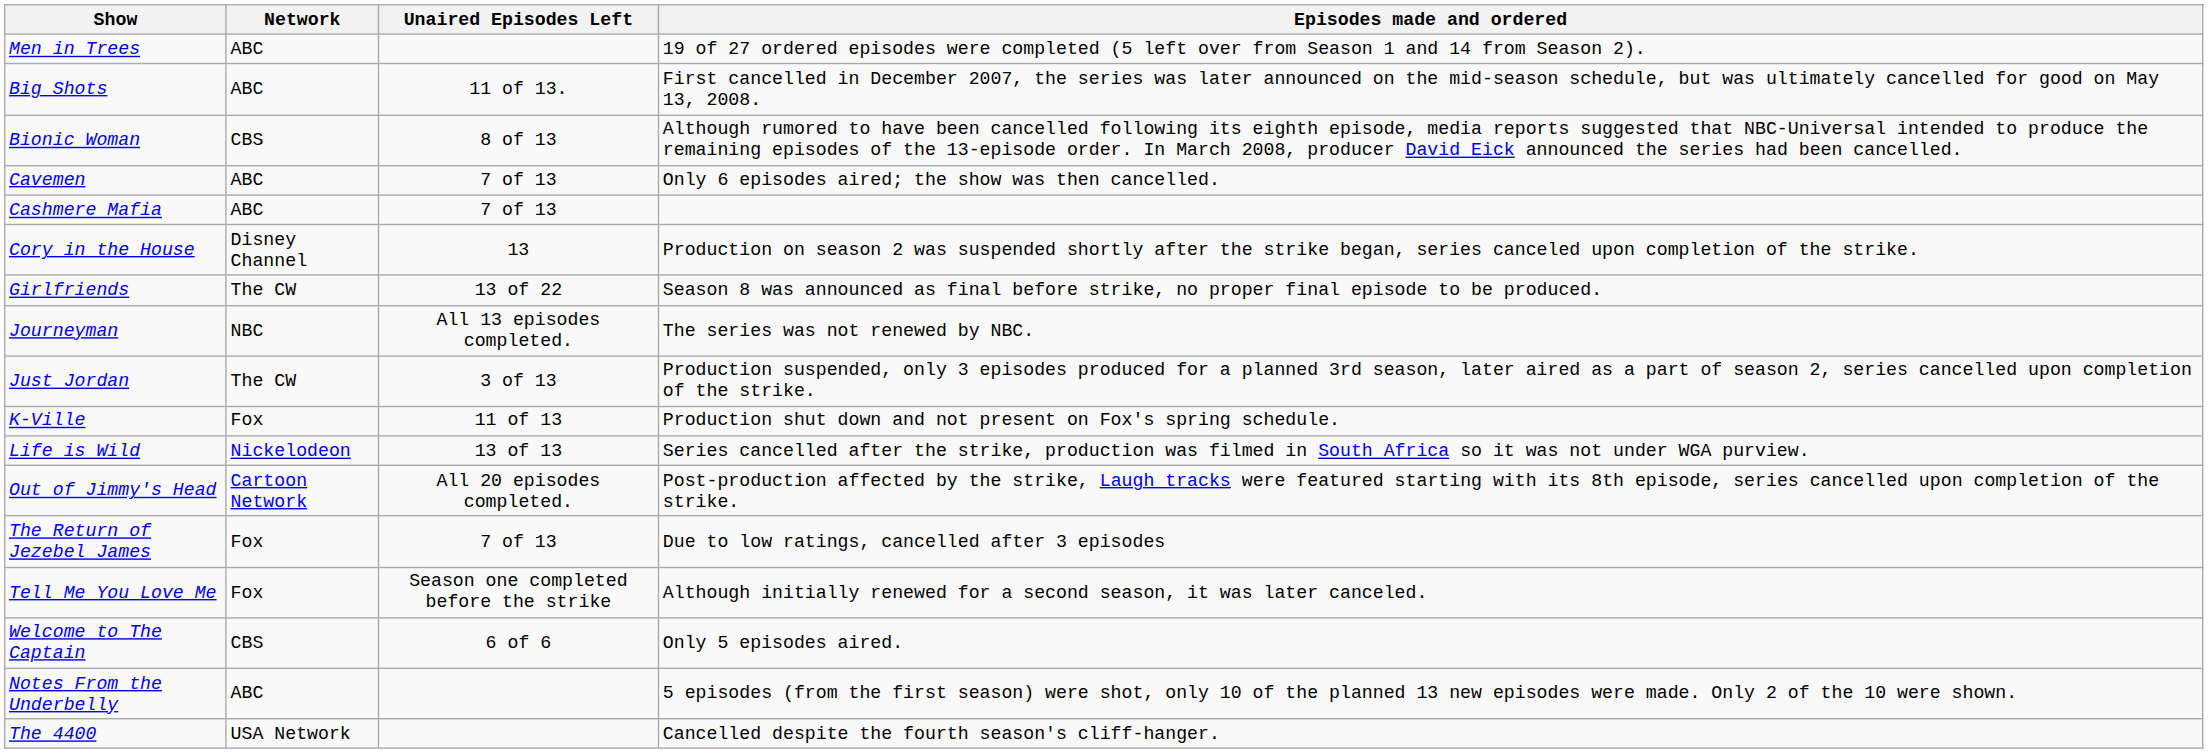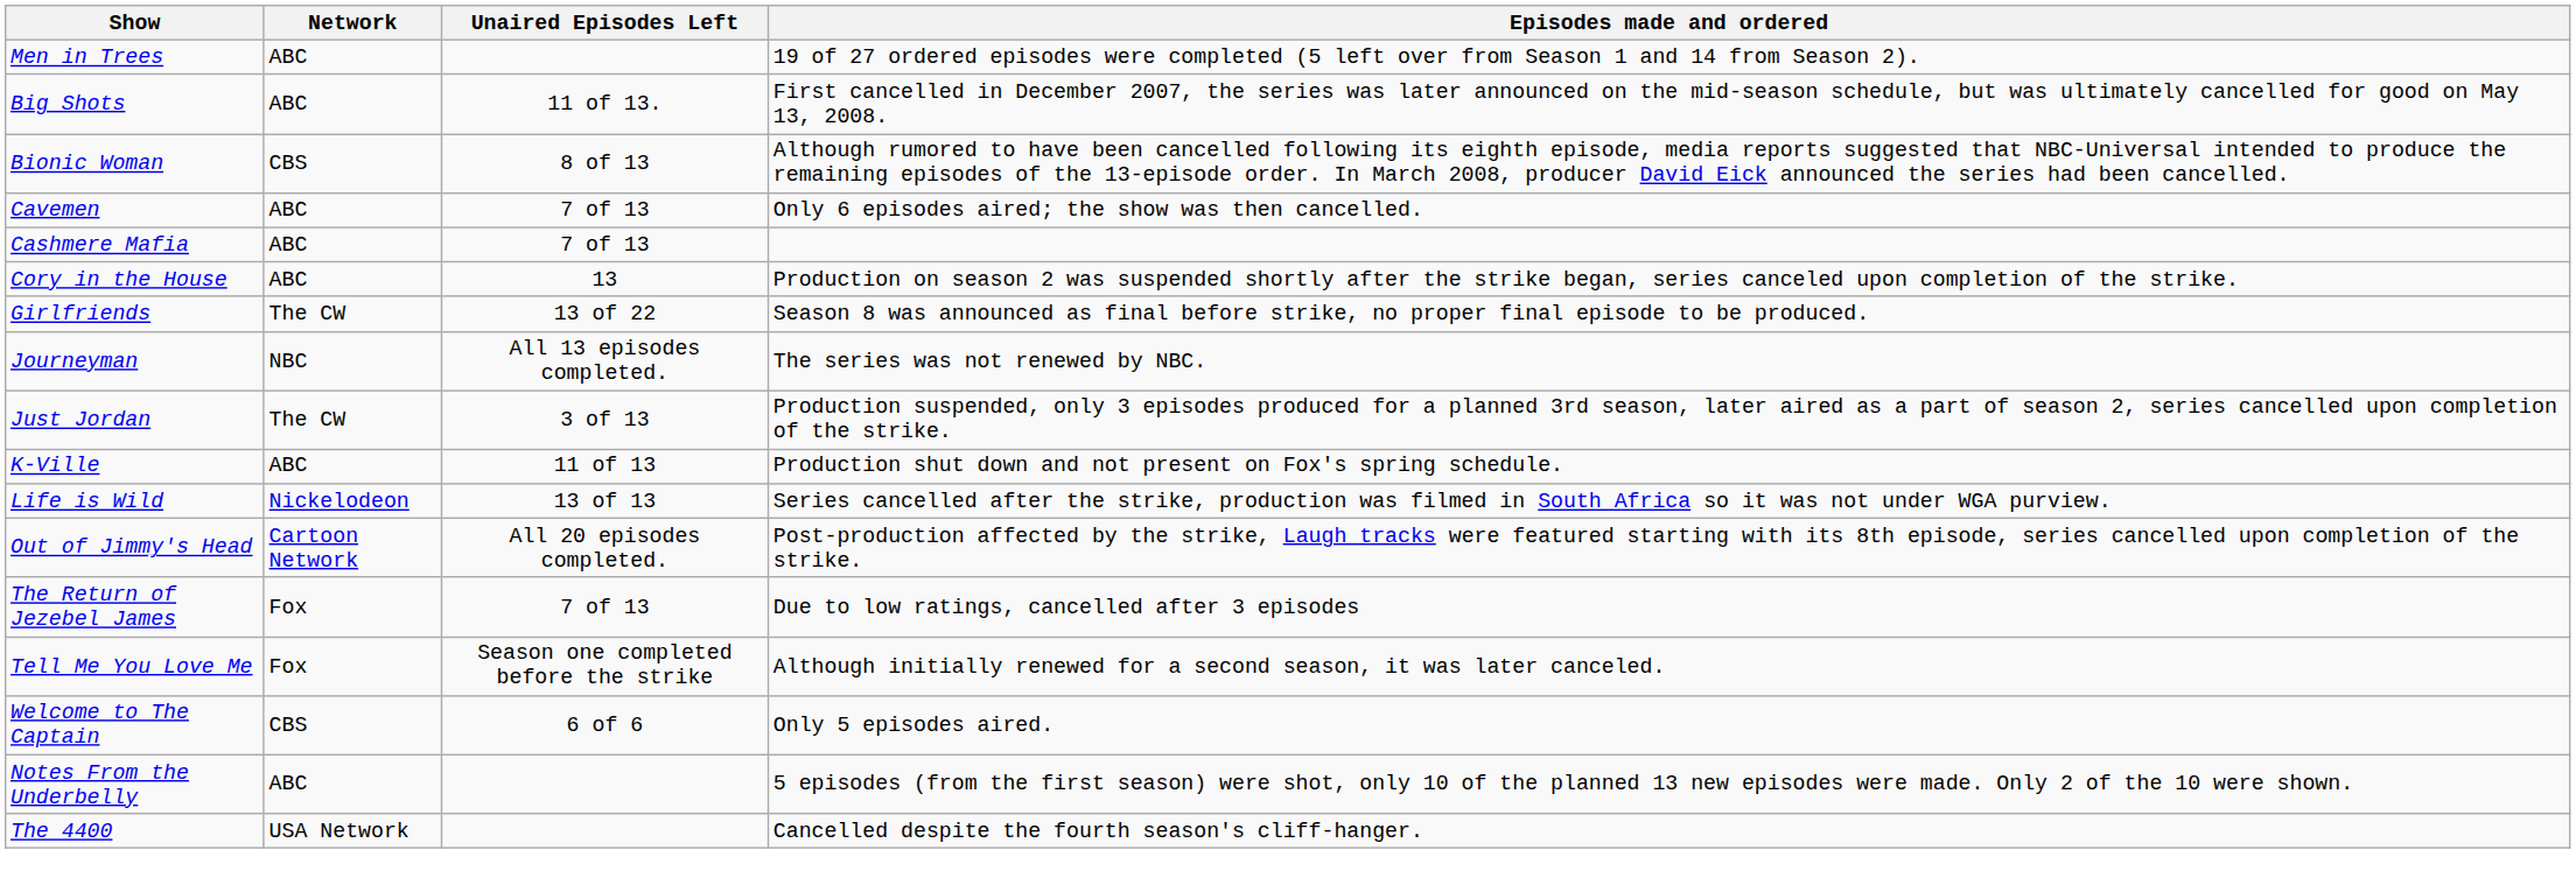 <table class="wikitable">
 <tr>
 <th>Show</th>
 <th>Network</th>
 <th>Unaired Episodes Left</th>
 <th>Episodes made and ordered</th>
 </tr>
 <tr>
 <td><em><a href='#'>Men in Trees</a></em></td>
 <td>ABC</td>
 <td></td>
 <td>19 of 27 ordered episodes were completed (5 left over from Season 1 and 14 from Season 2).</td>
 </tr>
 <tr>
 <td><em><a href='#'>Big Shots</a></em></td>
 <td>ABC</td>
 <td style="text-align:center;">11 of 13.</td>
 <td>First cancelled in December 2007, the series was later announced on the mid-season schedule, but was ultimately cancelled for good on May 13, 2008.</td>
 </tr>
 <tr>
 <td><em><a href='#'>Bionic Woman</a></em></td>
 <td>CBS</td>
 <td style="text-align:center;">8 of 13</td>
 <td>Although rumored to have been cancelled following its eighth episode, media reports suggested that NBC-Universal intended to produce the remaining episodes of the 13-episode order. In March 2008, producer <a href='#'>David Eick</a> announced the series had been cancelled.</td>
 </tr>
 <tr>
 <td><em><a href='#'>Cavemen</a></em></td>
 <td>ABC</td>
 <td style="text-align:center;">7 of 13</td>
 <td>Only 6 episodes aired; the show was then cancelled.</td>
 </tr>
 <tr>
 <td><em><a href='#'>Cashmere Mafia</a></em></td>
 <td>ABC</td>
 <td style="text-align:center;">7 of 13</td>
 </tr>
 <tr>
 <td><em><a href='#'>Cory in the House</a></em></td>
-<td>Disney Channel</td>
+<td>ABC</td>
 <td style="text-align:center;">13</td>
 <td>Production on season 2 was suspended shortly after the strike began, series canceled upon completion of the strike.</td>
 </tr>
 <tr>
 <td><em><a href='#'>Girlfriends</a></em></td>
 <td>The CW</td>
 <td style="text-align:center;">13 of 22</td>
 <td>Season 8 was announced as final before strike, no proper final episode to be produced.</td>
 </tr>
 <tr>
 <td><em><a href='#'>Journeyman</a></em></td>
 <td>NBC</td>
 <td style="text-align:center;">All 13 episodes completed.</td>
 <td>The series was not renewed by NBC.</td>
 </tr>
 <tr>
 <td><em><a href='#'>Just Jordan</a></em></td>
 <td>The CW</td>
 <td style="text-align:center;">3 of 13</td>
 <td>Production suspended, only 3 episodes produced for a planned 3rd season, later aired as a part of season 2, series cancelled upon completion of the strike.</td>
 </tr>
 <tr>
 <td><em><a href='#'>K-Ville</a></em></td>
-<td>Fox</td>
+<td>ABC</td>
 <td style="text-align:center;">11 of 13</td>
 <td>Production shut down and not present on Fox's spring schedule.</td>
 </tr>
 <tr>
 <td><em><a href='#'>Life is Wild</a></em></td>
 <td><a href='#'>Nickelodeon</a></td>
 <td style="text-align:center;">13 of 13</td>
 <td>Series cancelled after the strike, production was filmed in <a href='#'>South Africa</a> so it was not under WGA purview.</td>
 </tr>
 <tr>
 <td><em><a href='#'>Out of Jimmy's Head</a></em></td>
 <td><a href='#'>Cartoon Network</a></td>
 <td style="text-align:center;">All 20 episodes completed.</td>
 <td>Post-production affected by the strike, <a href='#'>Laugh tracks</a> were featured starting with its 8th episode, series cancelled upon completion of the strike.</td>
 </tr>
 <tr>
 <td><em><a href='#'>The Return of Jezebel James</a></em></td>
 <td>Fox</td>
 <td style="text-align:center;">7 of 13</td>
 <td>Due to low ratings, cancelled after 3 episodes</td>
 </tr>
 <tr>
 <td><em><a href='#'>Tell Me You Love Me</a></em></td>
 <td>Fox</td>
 <td style="text-align:center;">Season one completed before the strike</td>
 <td>Although initially renewed for a second season, it was later canceled.</td>
 </tr>
 <tr>
 <td><em><a href='#'>Welcome to The Captain</a></em></td>
 <td>CBS</td>
 <td style="text-align:center;">6 of 6</td>
 <td>Only 5 episodes aired.</td>
 </tr>
 <tr>
 <td><em><a href='#'>Notes From the Underbelly</a></em></td>
 <td>ABC</td>
 <td></td>
 <td>5 episodes (from the first season) were shot, only 10 of the planned 13 new episodes were made.  Only 2 of the 10 were shown.</td>
 </tr>
 <tr>
 <td><em><a href='#'>The 4400</a></em></td>
 <td>USA Network</td>
 <td></td>
 <td>Cancelled despite the fourth season's cliff-hanger.</td>
 </tr>
 </table>
